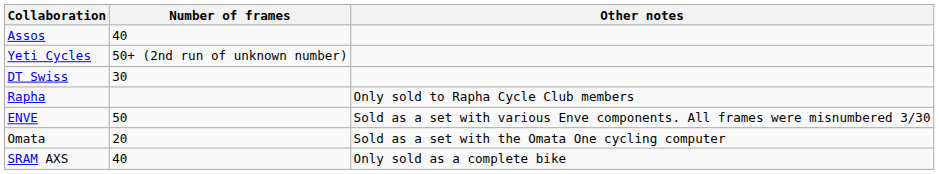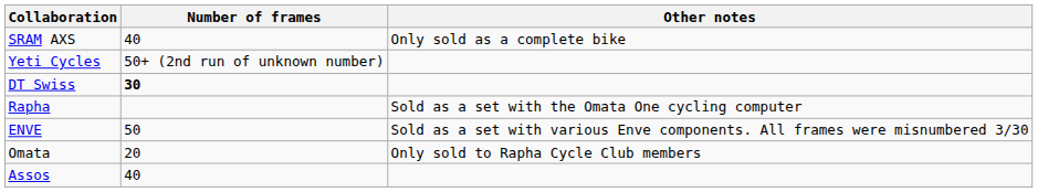 <table class="wikitable">
 <tr>
 <th>Collaboration</th>
 <th>Number of frames</th>
 <th>Other notes</th>
 </tr>
 <tr>
-<td><a href='#'>Assos</a></td>
+<td><a href='#'>SRAM</a> AXS</td>
 <td>40</td>
-<td></td>
+<td>Only sold as a complete bike</td>
 </tr>
 <tr>
 <td><a href='#'>Yeti Cycles</a></td>
 <td>50+ (2nd run of unknown number)</td>
 <td></td>
 </tr>
 <tr>
 <td><a href='#'>DT Swiss</a></td>
-<td>30</td>
+<td><strong>30</strong></td>
 <td></td>
 </tr>
 <tr>
 <td><a href='#'>Rapha</a></td>
 <td></td>
-<td>Only sold to Rapha Cycle Club members</td>
+<td>Sold as a set with the Omata One cycling computer</td>
 </tr>
 <tr>
 <td><a href='#'>ENVE</a></td>
 <td>50</td>
 <td>Sold as a set with various Enve components. All frames were misnumbered 3/30</td>
 </tr>
 <tr>
 <td>Omata</td>
 <td>20</td>
-<td>Sold as a set with the Omata One cycling computer</td>
+<td>Only sold to Rapha Cycle Club members</td>
 </tr>
 <tr>
-<td><a href='#'>SRAM</a> AXS</td>
+<td><a href='#'>Assos</a></td>
 <td>40</td>
-<td>Only sold as a complete bike</td>
+<td></td>
 </tr>
 </table>
